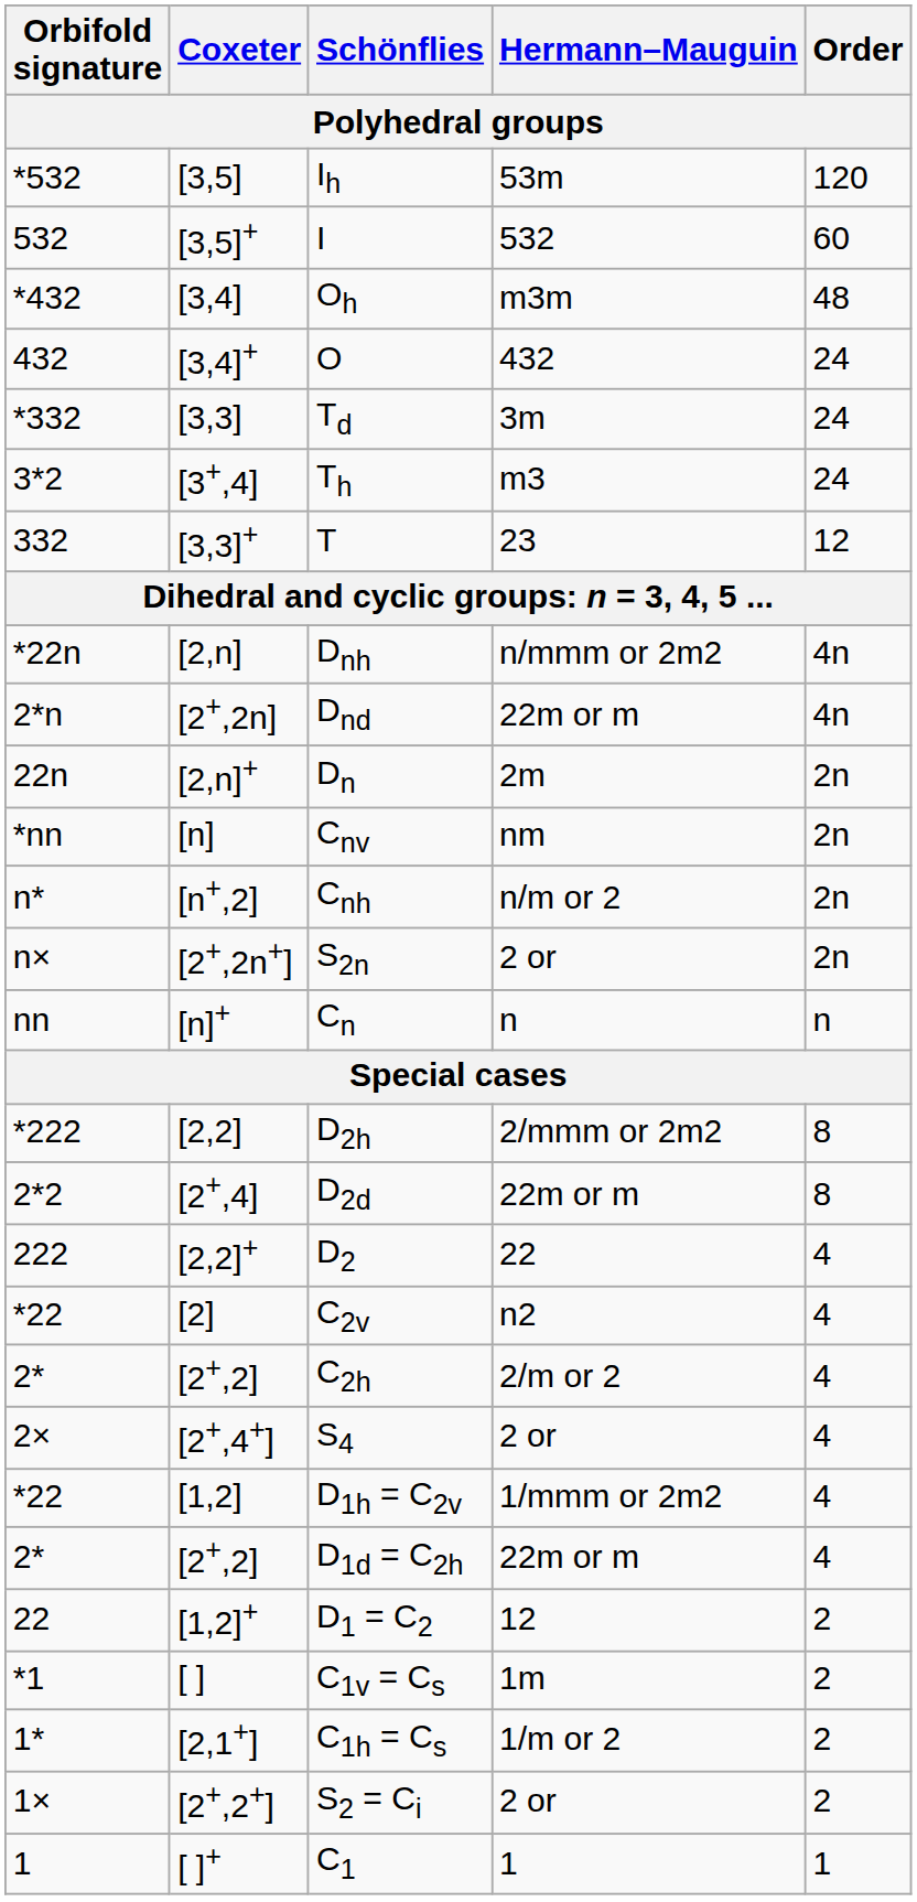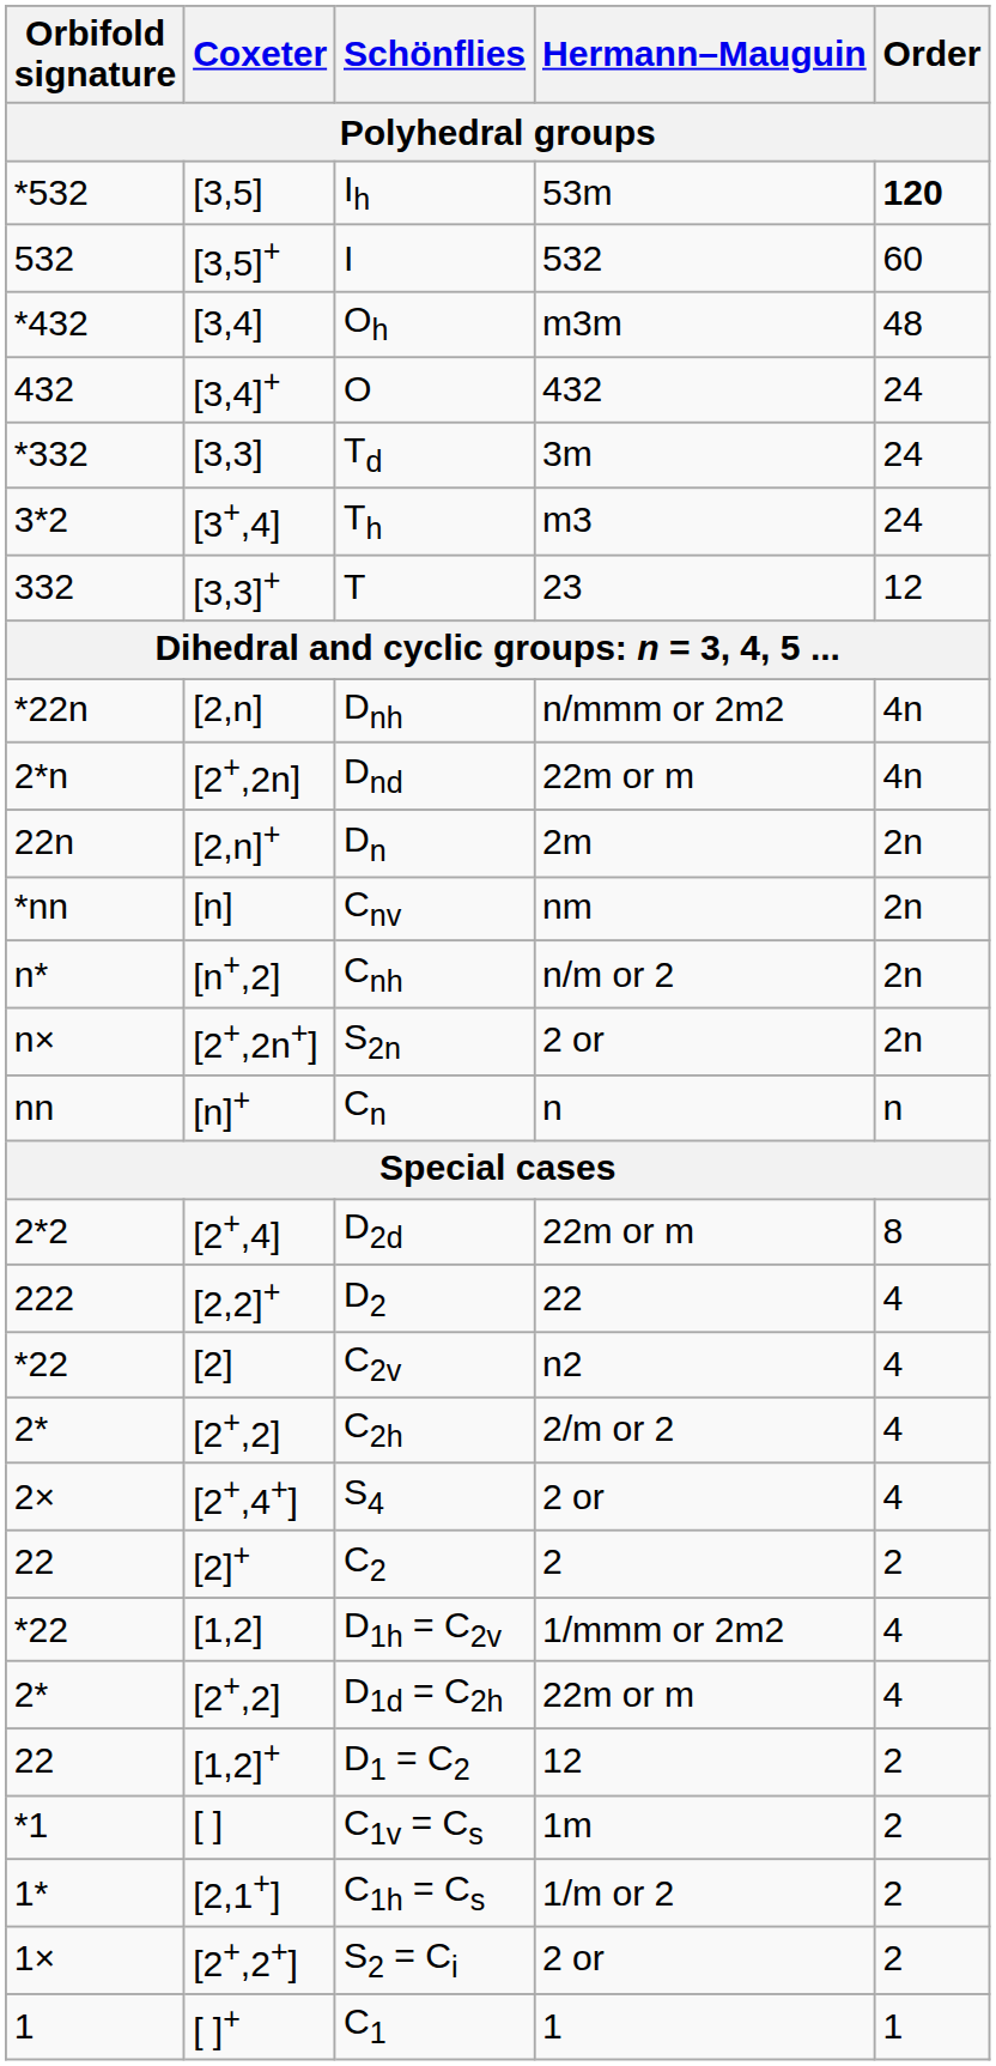 <table class="wikitable">
 <tr>
 <th>Orbifold <br>signature</th>
 <th><a href='#'>Coxeter</a></th>
 <th><a href='#'>Schönflies</a></th>
 <th><a href='#'>Hermann–Mauguin</a></th>
 <th>Order</th>
 </tr>
 <tr>
 <th colspan=5>Polyhedral groups</th>
 </tr>
 <tr>
 <td>*532</td>
 <td>[3,5]</td>
 <td>I<sub>h</sub></td>
 <td>53m</td>
-<td>120</td>
+<td><strong>120</strong></td>
 </tr>
 <tr>
 <td>532</td>
 <td>[3,5]<sup>+</sup></td>
 <td>I</td>
 <td>532</td>
 <td>60</td>
 </tr>
 <tr>
 <td>*432</td>
 <td>[3,4]</td>
 <td>O<sub>h</sub></td>
 <td>m3m</td>
 <td>48</td>
 </tr>
 <tr>
 <td>432</td>
 <td>[3,4]<sup>+</sup></td>
 <td>O</td>
 <td>432</td>
 <td>24</td>
 </tr>
 <tr>
 <td>*332</td>
 <td>[3,3]</td>
 <td>T<sub>d</sub></td>
 <td>3m</td>
 <td>24</td>
 </tr>
 <tr>
 <td>3*2</td>
 <td>[3<sup>+</sup>,4]</td>
 <td>T<sub>h</sub></td>
 <td>m3</td>
 <td>24</td>
 </tr>
 <tr>
 <td>332</td>
 <td>[3,3]<sup>+</sup></td>
 <td>T</td>
 <td>23</td>
 <td>12</td>
 </tr>
 <tr>
 <th colspan=5>Dihedral and cyclic groups: <em>n</em> = 3, 4, 5 ...</th>
 </tr>
 <tr>
 <td>*22n</td>
 <td>[2,n]</td>
 <td>D<sub>nh</sub></td>
 <td>n/mmm or 2m2</td>
 <td>4n</td>
 </tr>
 <tr>
 <td>2*n</td>
 <td>[2<sup>+</sup>,2n]</td>
 <td>D<sub>nd</sub></td>
 <td>22m or m</td>
 <td>4n</td>
 </tr>
 <tr>
 <td>22n</td>
 <td>[2,n]<sup>+</sup></td>
 <td>D<sub>n</sub></td>
 <td>2m</td>
 <td>2n</td>
 </tr>
 <tr>
 <td>*nn</td>
 <td>[n]</td>
 <td>C<sub>nv</sub></td>
 <td>nm</td>
 <td>2n</td>
 </tr>
 <tr>
 <td>n*</td>
 <td>[n<sup>+</sup>,2]</td>
 <td>C<sub>nh</sub></td>
 <td>n/m or 2</td>
 <td>2n</td>
 </tr>
 <tr>
 <td>n×</td>
 <td>[2<sup>+</sup>,2n<sup>+</sup>]</td>
 <td>S<sub>2n</sub></td>
 <td>2 or </td>
 <td>2n</td>
 </tr>
 <tr>
 <td>nn</td>
 <td>[n]<sup>+</sup></td>
 <td>C<sub>n</sub></td>
 <td>n</td>
 <td>n</td>
 </tr>
 <tr>
 <th colspan=5>Special cases</th>
 </tr>
 <tr>
-<td>*222</td>
-<td>[2,2]</td>
-<td>D<sub>2h</sub></td>
-<td>2/mmm or 2m2</td>
-<td>8</td>
-</tr>
-<tr>
 <td>2*2</td>
 <td>[2<sup>+</sup>,4]</td>
 <td>D<sub>2d</sub></td>
 <td>22m or m</td>
 <td>8</td>
 </tr>
 <tr>
 <td>222</td>
 <td>[2,2]<sup>+</sup></td>
 <td>D<sub>2</sub></td>
 <td>22</td>
 <td>4</td>
 </tr>
 <tr>
 <td>*22</td>
 <td>[2]</td>
 <td>C<sub>2v</sub></td>
 <td>n2</td>
 <td>4</td>
 </tr>
 <tr>
 <td>2*</td>
 <td>[2<sup>+</sup>,2]</td>
 <td>C<sub>2h</sub></td>
 <td>2/m or 2</td>
 <td>4</td>
 </tr>
 <tr>
 <td>2×</td>
 <td>[2<sup>+</sup>,4<sup>+</sup>]</td>
 <td>S<sub>4</sub></td>
 <td>2 or </td>
 <td>4</td>
+</tr>
+<tr>
+<td>22</td>
+<td>[2]<sup>+</sup></td>
+<td>C<sub>2</sub></td>
+<td>2</td>
+<td>2</td>
 </tr>
 <tr>
 <td>*22</td>
 <td>[1,2]</td>
 <td>D<sub>1h</sub> = C<sub>2v</sub></td>
 <td>1/mmm or 2m2</td>
 <td>4</td>
 </tr>
 <tr>
 <td>2*</td>
 <td>[2<sup>+</sup>,2]</td>
 <td>D<sub>1d</sub> = C<sub>2h</sub></td>
 <td>22m or m</td>
 <td>4</td>
 </tr>
 <tr>
 <td>22</td>
 <td>[1,2]<sup>+</sup></td>
 <td>D<sub>1</sub> = C<sub>2</sub></td>
 <td>12</td>
 <td>2</td>
 </tr>
 <tr>
 <td>*1</td>
 <td>[ ]</td>
 <td>C<sub>1v</sub> = C<sub>s</sub></td>
 <td>1m</td>
 <td>2</td>
 </tr>
 <tr>
 <td>1*</td>
 <td>[2,1<sup>+</sup>]</td>
 <td>C<sub>1h</sub> = C<sub>s</sub></td>
 <td>1/m or 2</td>
 <td>2</td>
 </tr>
 <tr>
 <td>1×</td>
 <td>[2<sup>+</sup>,2<sup>+</sup>]</td>
 <td>S<sub>2</sub> = C<sub>i</sub></td>
 <td>2 or </td>
 <td>2</td>
 </tr>
 <tr>
 <td>1</td>
 <td>[ ]<sup>+</sup></td>
 <td>C<sub>1</sub></td>
 <td>1</td>
 <td>1</td>
 </tr>
 </table>
